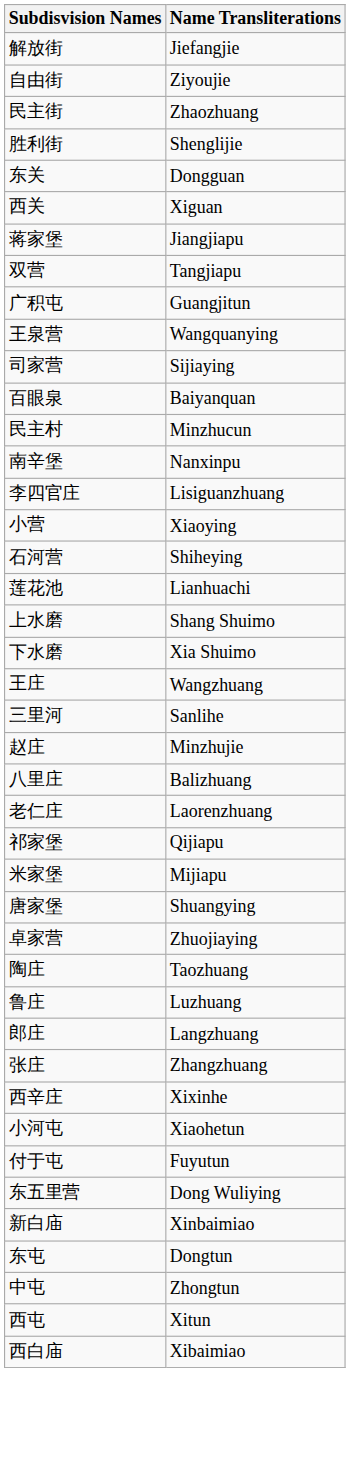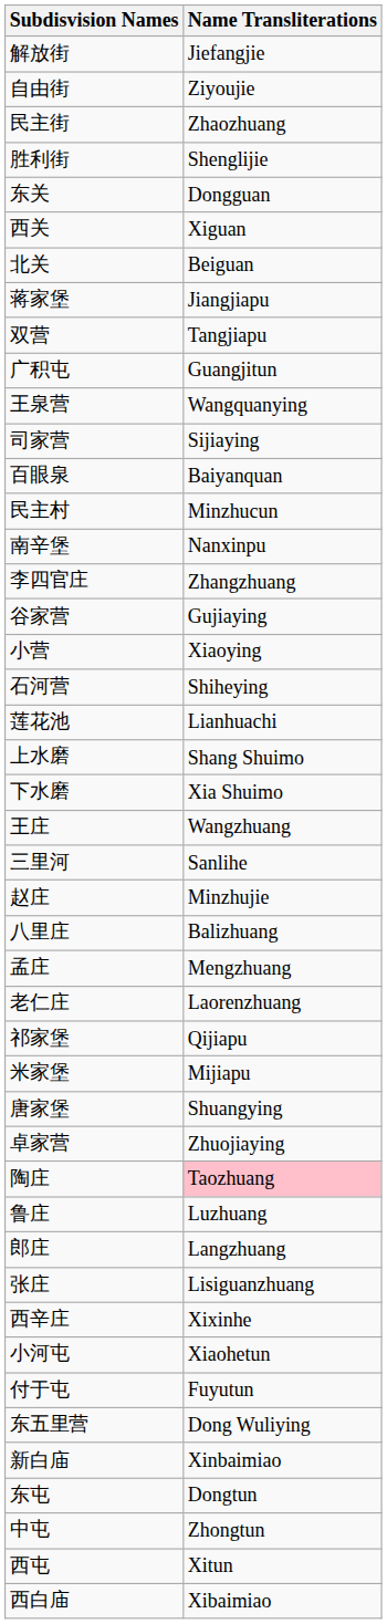 <table class="wikitable sortable">
 <tr>
 <th>Subdisvision Names</th>
 <th>Name Transliterations</th>
 </tr>
 <tr>
 <td>解放街</td>
 <td>Jiefangjie</td>
 </tr>
 <tr>
 <td>自由街</td>
 <td>Ziyoujie</td>
 </tr>
 <tr>
 <td>民主街</td>
 <td>Zhaozhuang</td>
 </tr>
 <tr>
 <td>胜利街</td>
 <td>Shenglijie</td>
 </tr>
 <tr>
 <td>东关</td>
 <td>Dongguan</td>
 </tr>
 <tr>
 <td>西关</td>
 <td>Xiguan</td>
+</tr>
+<tr>
+<td>北关</td>
+<td>Beiguan</td>
 </tr>
 <tr>
 <td>蒋家堡</td>
 <td>Jiangjiapu</td>
 </tr>
 <tr>
 <td>双营</td>
 <td>Tangjiapu</td>
 </tr>
 <tr>
 <td>广积屯</td>
 <td>Guangjitun</td>
 </tr>
 <tr>
 <td>王泉营</td>
 <td>Wangquanying</td>
 </tr>
 <tr>
 <td>司家营</td>
 <td>Sijiaying</td>
 </tr>
 <tr>
 <td>百眼泉</td>
 <td>Baiyanquan</td>
 </tr>
 <tr>
 <td>民主村</td>
 <td>Minzhucun</td>
 </tr>
 <tr>
 <td>南辛堡</td>
 <td>Nanxinpu</td>
 </tr>
 <tr>
 <td>李四官庄</td>
-<td>Lisiguanzhuang</td>
+<td>Zhangzhuang</td>
+</tr>
+<tr>
+<td>谷家营</td>
+<td>Gujiaying</td>
 </tr>
 <tr>
 <td>小营</td>
 <td>Xiaoying</td>
 </tr>
 <tr>
 <td>石河营</td>
 <td>Shiheying</td>
 </tr>
 <tr>
 <td>莲花池</td>
 <td>Lianhuachi</td>
 </tr>
 <tr>
 <td>上水磨</td>
 <td>Shang Shuimo</td>
 </tr>
 <tr>
 <td>下水磨</td>
 <td>Xia Shuimo</td>
 </tr>
 <tr>
 <td>王庄</td>
 <td>Wangzhuang</td>
 </tr>
 <tr>
 <td>三里河</td>
 <td>Sanlihe</td>
 </tr>
 <tr>
 <td>赵庄</td>
 <td>Minzhujie</td>
 </tr>
 <tr>
 <td>八里庄</td>
 <td>Balizhuang</td>
 </tr>
 <tr>
+<td>孟庄</td>
+<td>Mengzhuang</td>
+</tr>
+<tr>
 <td>老仁庄</td>
 <td>Laorenzhuang</td>
 </tr>
 <tr>
 <td>祁家堡</td>
 <td>Qijiapu</td>
 </tr>
 <tr>
 <td>米家堡</td>
 <td>Mijiapu</td>
 </tr>
 <tr>
 <td>唐家堡</td>
 <td>Shuangying</td>
 </tr>
 <tr>
 <td>卓家营</td>
 <td>Zhuojiaying</td>
 </tr>
 <tr>
 <td>陶庄</td>
-<td>Taozhuang</td>
+<td style="background: pink;">Taozhuang</td>
 </tr>
 <tr>
 <td>鲁庄</td>
 <td>Luzhuang</td>
 </tr>
 <tr>
 <td>郎庄</td>
 <td>Langzhuang</td>
 </tr>
 <tr>
 <td>张庄</td>
-<td>Zhangzhuang</td>
+<td>Lisiguanzhuang</td>
 </tr>
 <tr>
 <td>西辛庄</td>
 <td>Xixinhe</td>
 </tr>
 <tr>
 <td>小河屯</td>
 <td>Xiaohetun</td>
 </tr>
 <tr>
 <td>付于屯</td>
 <td>Fuyutun</td>
 </tr>
 <tr>
 <td>东五里营</td>
 <td>Dong Wuliying</td>
 </tr>
 <tr>
 <td>新白庙</td>
 <td>Xinbaimiao</td>
 </tr>
 <tr>
 <td>东屯</td>
 <td>Dongtun</td>
 </tr>
 <tr>
 <td>中屯</td>
 <td>Zhongtun</td>
 </tr>
 <tr>
 <td>西屯</td>
 <td>Xitun</td>
 </tr>
 <tr>
 <td>西白庙</td>
 <td>Xibaimiao</td>
 </tr>
 </table>
